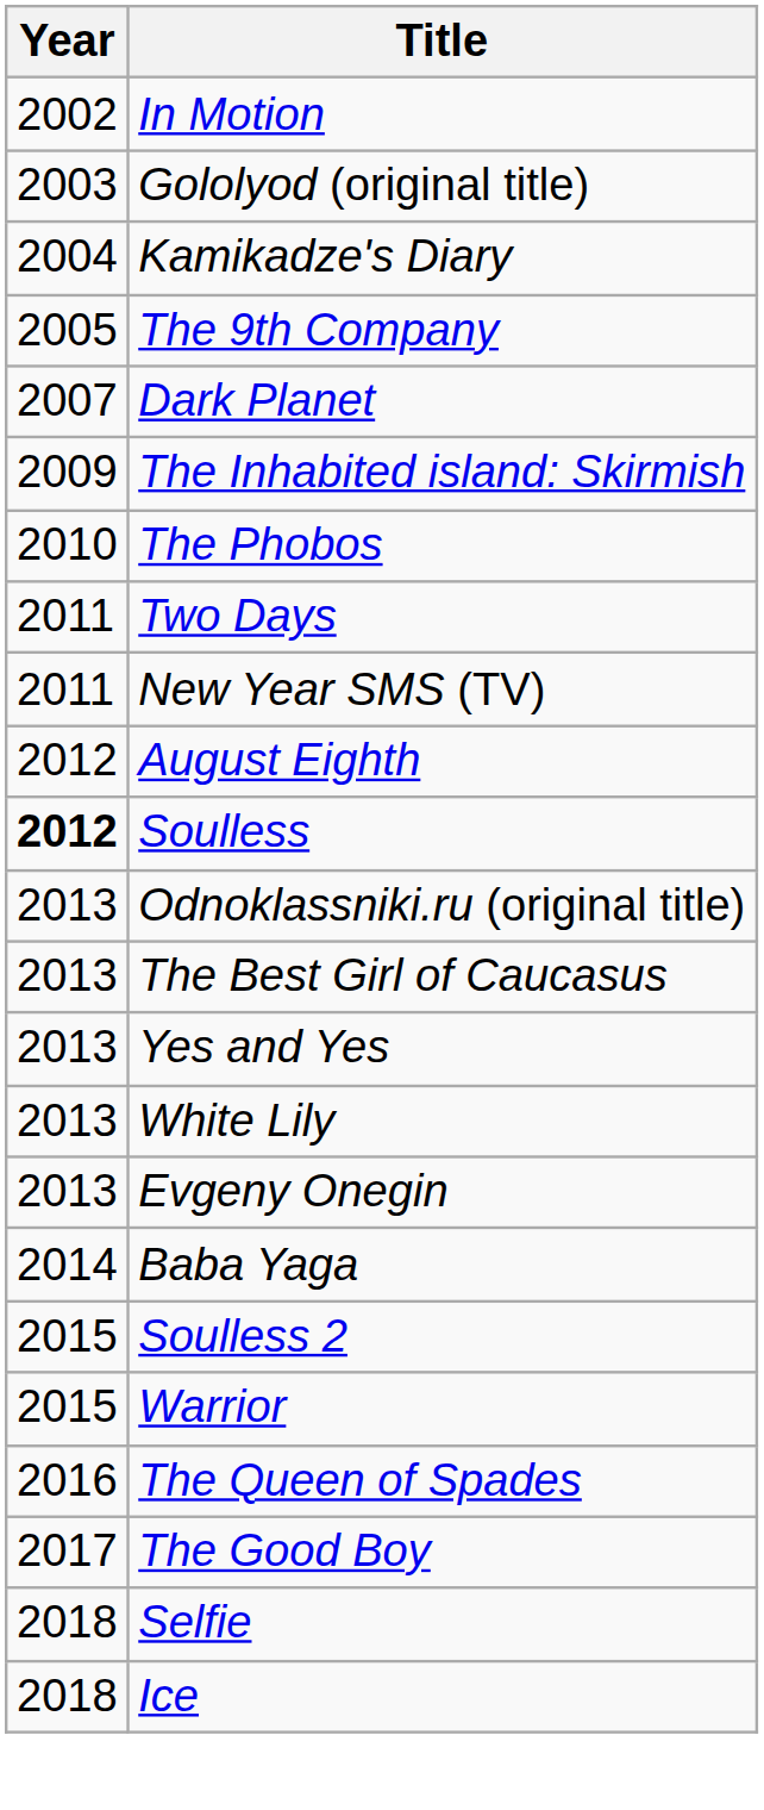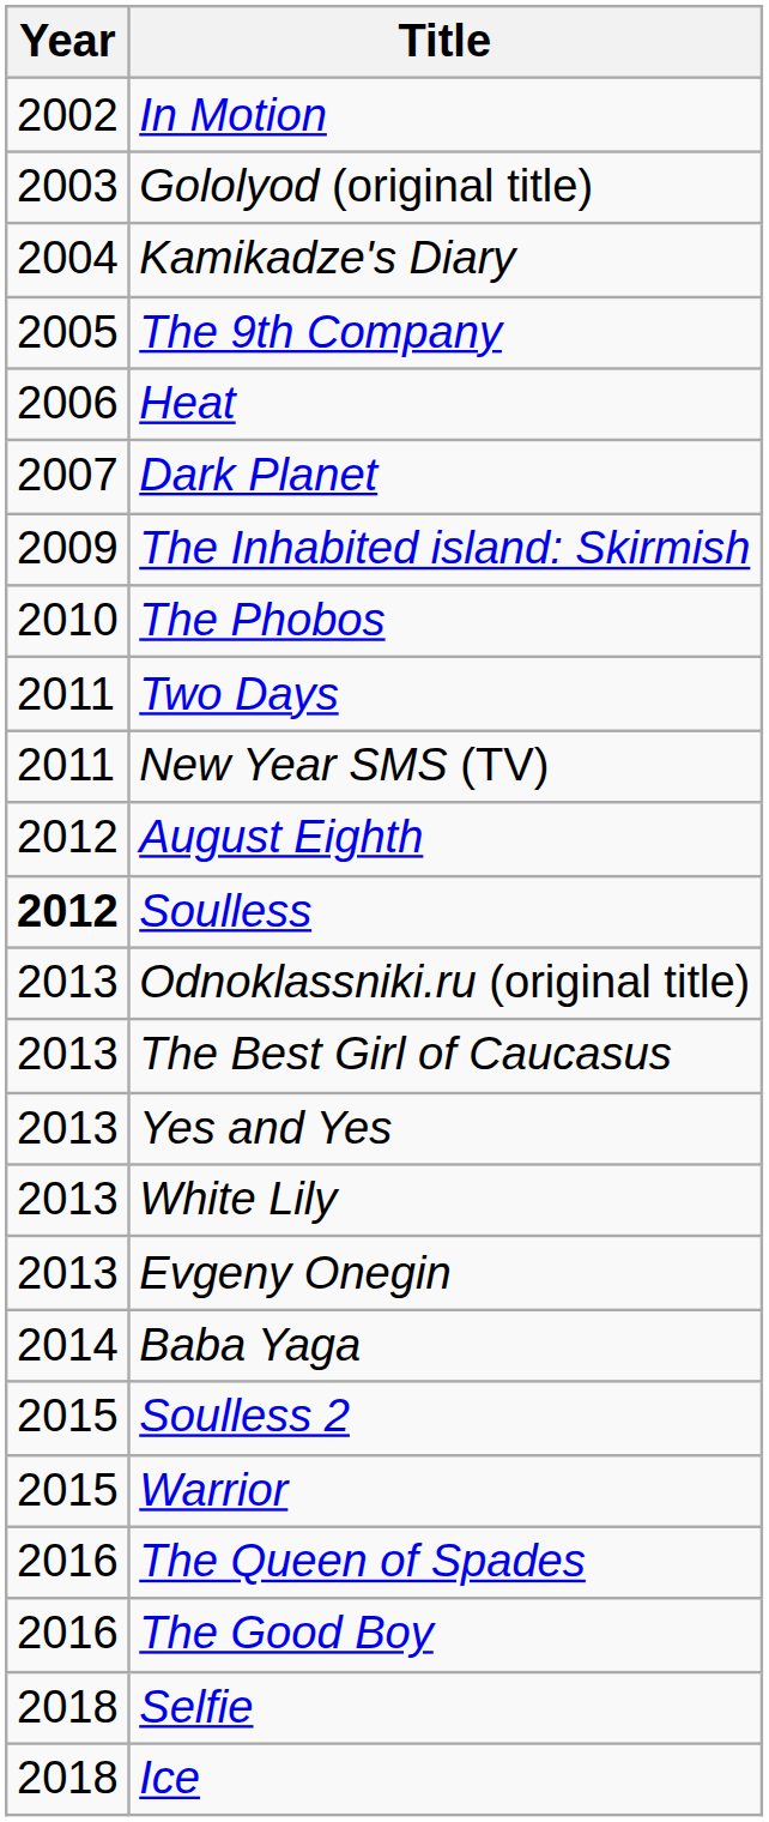 <table class="wikitable">
 <tr>
 <th>Year</th>
 <th>Title</th>
 </tr>
 <tr>
 <td>2002</td>
 <td><em><a href='#'>In Motion</a></em></td>
 </tr>
 <tr>
 <td>2003</td>
 <td><em>Gololyod</em> (original title)</td>
 </tr>
 <tr>
 <td>2004</td>
 <td><em>Kamikadze's Diary</em></td>
 </tr>
 <tr>
 <td>2005</td>
 <td><em><a href='#'>The 9th Company</a></em></td>
+</tr>
+<tr>
+<td>2006</td>
+<td><em><a href='#'>Heat</a></em></td>
 </tr>
 <tr>
 <td>2007</td>
 <td><em><a href='#'>Dark Planet</a></em></td>
 </tr>
 <tr>
 <td>2009</td>
 <td><em><a href='#'>The Inhabited island: Skirmish</a></em></td>
 </tr>
 <tr>
 <td>2010</td>
 <td><em><a href='#'>The Phobos</a></em></td>
 </tr>
 <tr>
 <td>2011</td>
 <td><em><a href='#'>Two Days</a></em></td>
 </tr>
 <tr>
 <td>2011</td>
 <td><em>New Year SMS</em> (TV)</td>
 </tr>
 <tr>
 <td>2012</td>
 <td><em><a href='#'>August Eighth</a></em></td>
 </tr>
 <tr>
 <td><strong>2012</strong></td>
 <td><em><a href='#'>Soulless</a></em></td>
 </tr>
 <tr>
 <td>2013</td>
 <td><em>Odnoklassniki.ru</em> (original title)</td>
 </tr>
 <tr>
 <td>2013</td>
 <td><em>The Best Girl of Caucasus</em></td>
 </tr>
 <tr>
 <td>2013</td>
 <td><em>Yes and Yes</em></td>
 </tr>
 <tr>
 <td>2013</td>
 <td><em>White Lily</em></td>
 </tr>
 <tr>
 <td>2013</td>
 <td><em>Evgeny Onegin</em></td>
 </tr>
 <tr>
 <td>2014</td>
 <td><em>Baba Yaga</em></td>
 </tr>
 <tr>
 <td>2015</td>
 <td><em><a href='#'>Soulless 2</a></em></td>
 </tr>
 <tr>
 <td>2015</td>
 <td><em><a href='#'>Warrior</a></em></td>
 </tr>
 <tr>
 <td>2016</td>
 <td><em><a href='#'>The Queen of Spades</a></em></td>
 </tr>
 <tr>
-<td>2017</td>
+<td>2016</td>
 <td><em><a href='#'>The Good Boy</a></em></td>
 </tr>
 <tr>
 <td>2018</td>
 <td><em><a href='#'>Selfie</a></em></td>
 </tr>
 <tr>
 <td>2018</td>
 <td><em><a href='#'>Ice</a></em></td>
 </tr>
 </table>
